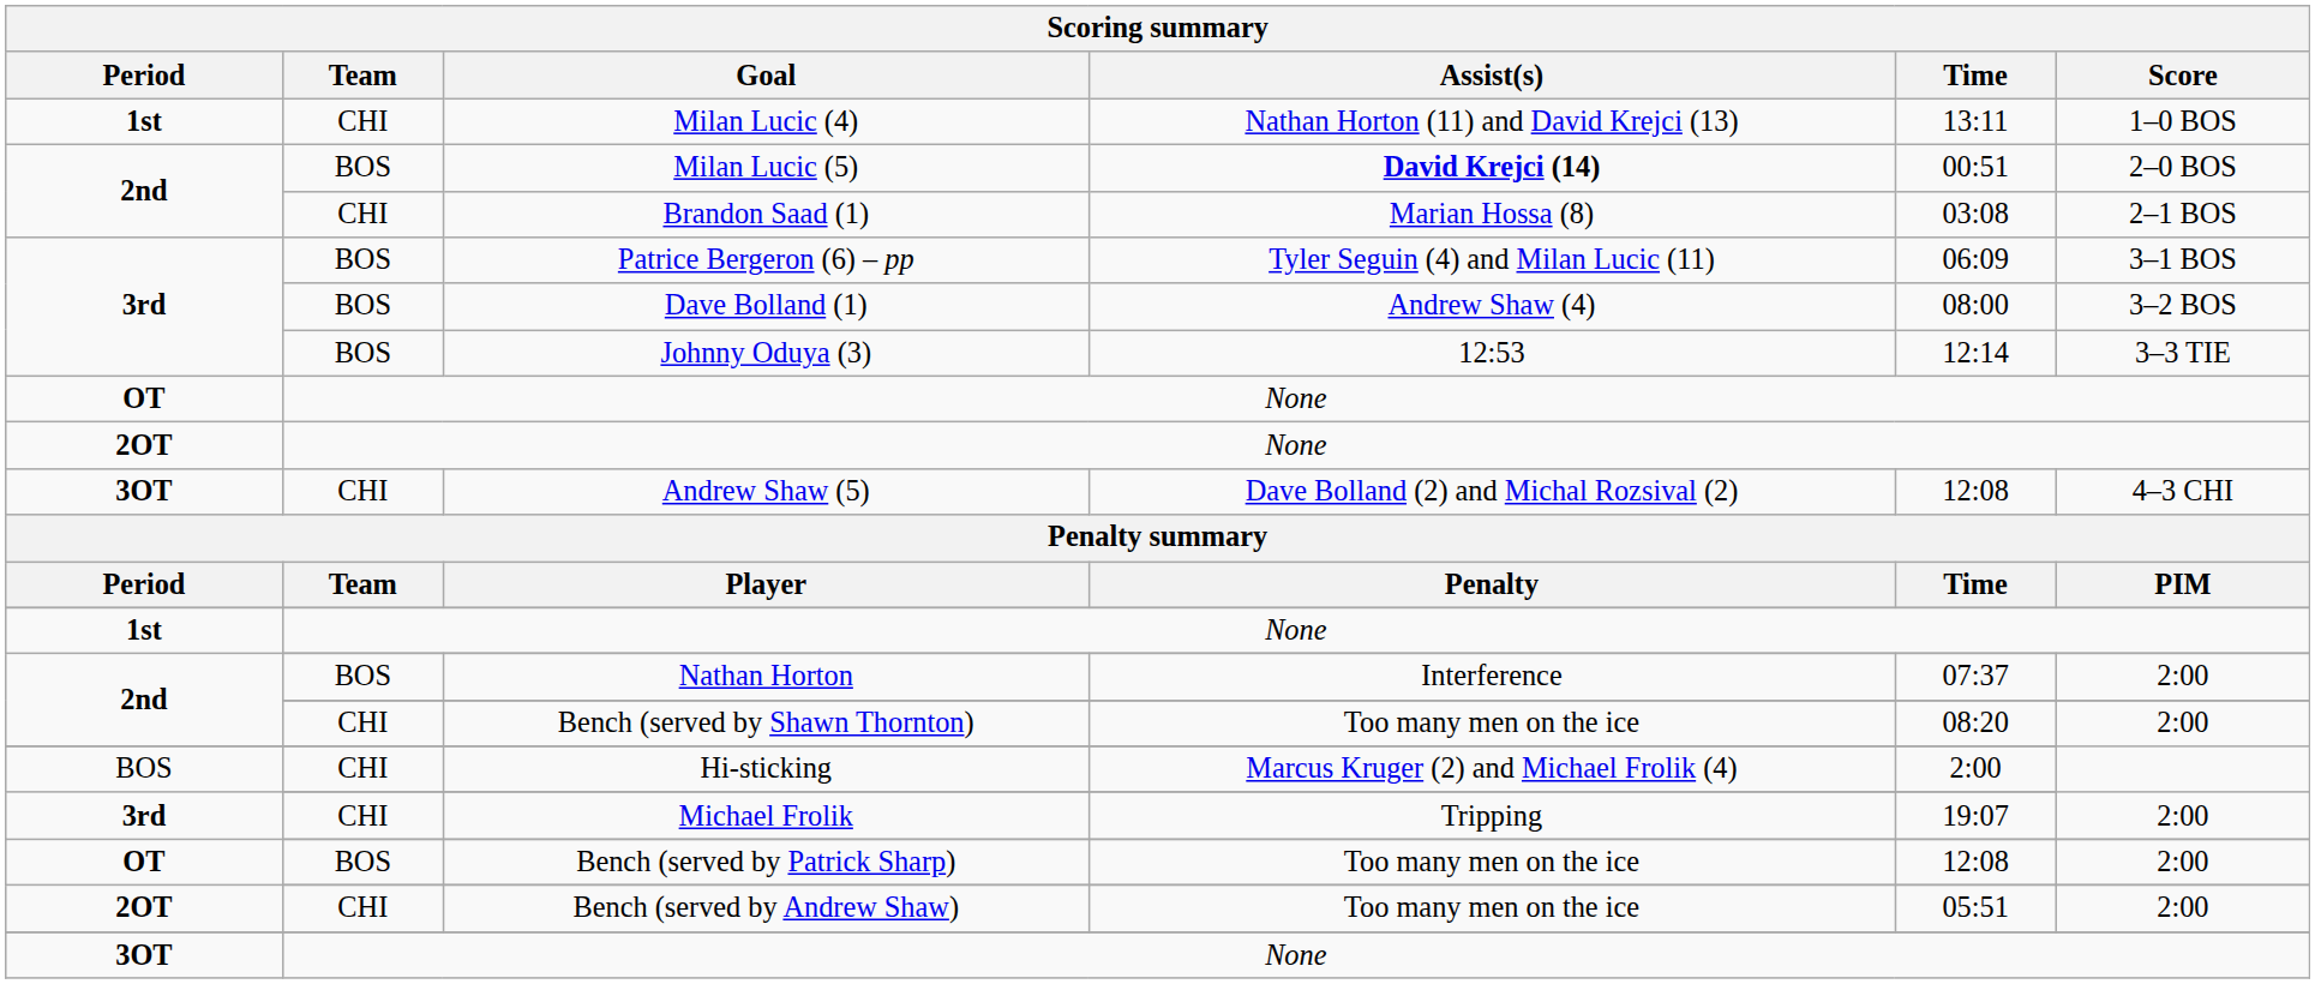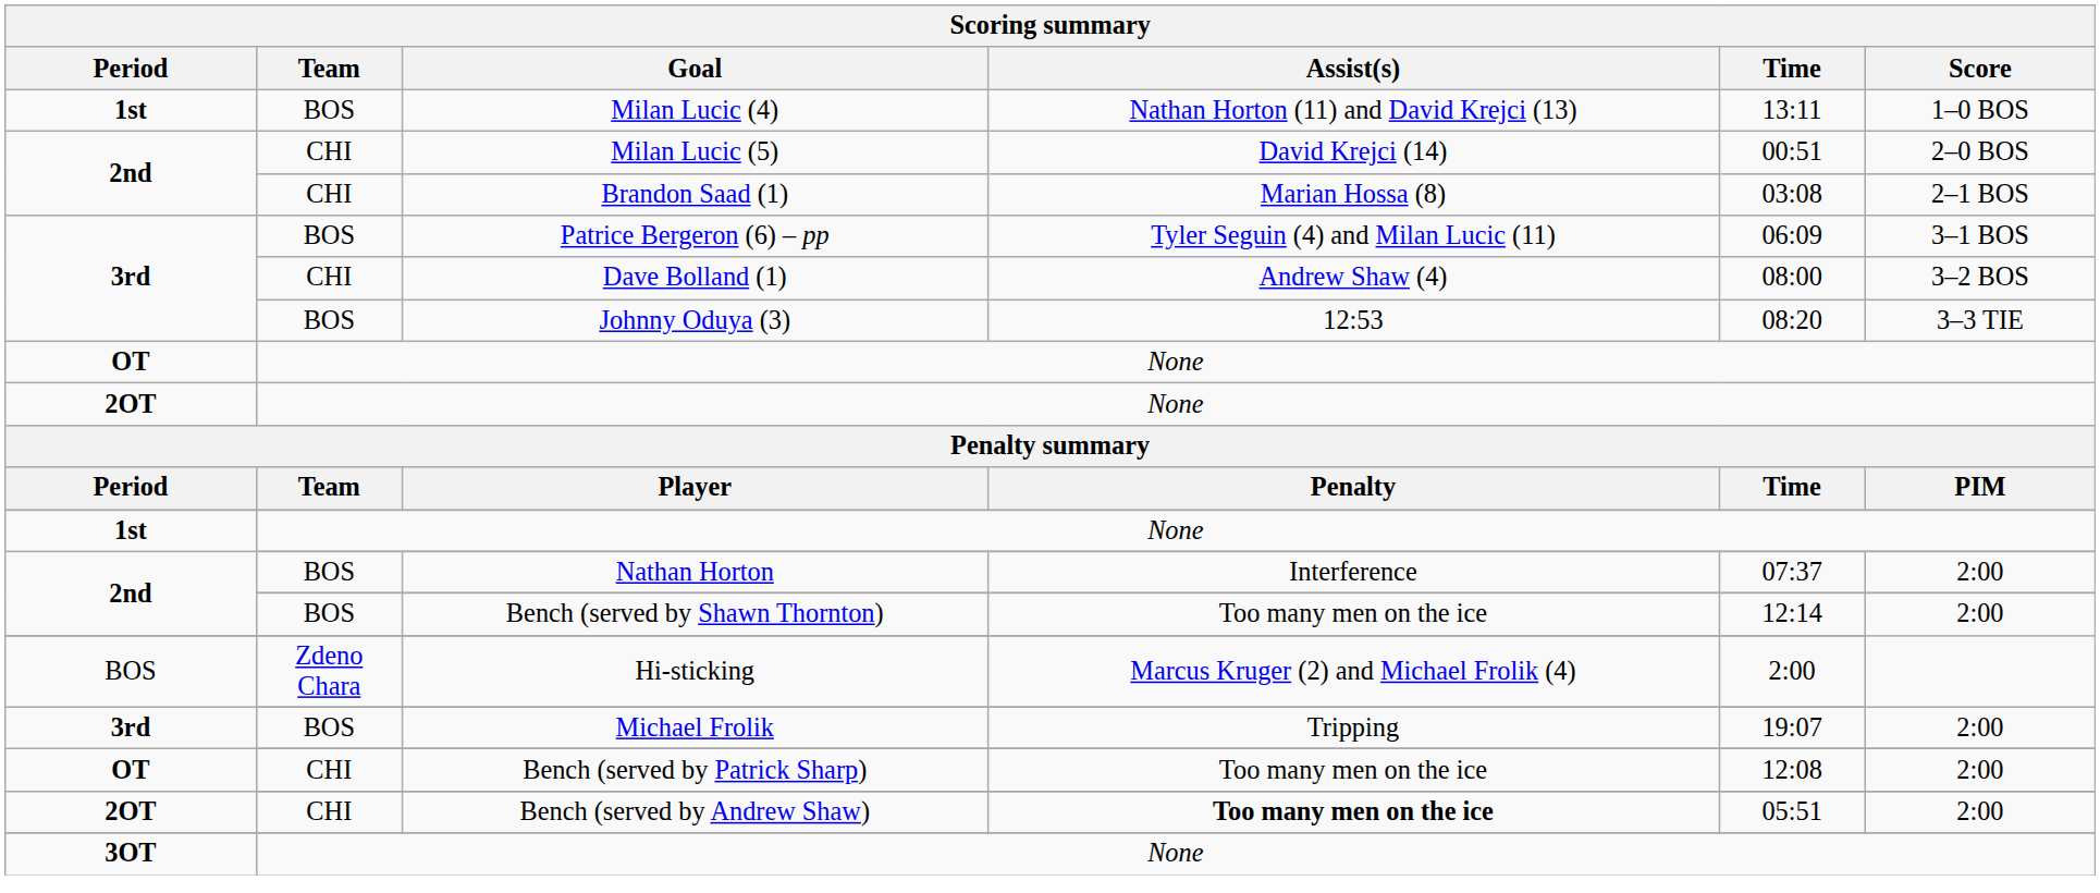 <table style="width:100%;" class="wikitable">
 <tr>
 <th colspan=6>Scoring summary</th>
 </tr>
 <tr>
 <th style="width:12%;">Period</th>
 <th style="width:7%;">Team</th>
 <th style="width:28%;">Goal</th>
 <th style="width:35%;">Assist(s)</th>
 <th style="width:7%;">Time</th>
 <th style="width:11%;">Score</th>
 </tr>
 <tr style="text-align:center;">
 <td style="text-align:center;"><strong>1st</strong></td>
-<td align=center>CHI</td>
+<td align=center>BOS</td>
 <td><a href='#'>Milan Lucic</a> (4)</td>
 <td><a href='#'>Nathan Horton</a> (11) and <a href='#'>David Krejci</a> (13)</td>
 <td align=center>13:11</td>
 <td align=center>1–0 BOS</td>
 </tr>
 <tr style="text-align:center;">
 <td style="text-align:center;" rowspan="2"><strong>2nd</strong></td>
-<td align=center>BOS</td>
+<td align=center>CHI</td>
 <td><a href='#'>Milan Lucic</a> (5)</td>
-<td><strong><a href='#'>David Krejci</a> (14)</strong></td>
+<td><a href='#'>David Krejci</a> (14)</td>
 <td align=center>00:51</td>
 <td align=center>2–0 BOS</td>
 </tr>
 <tr style="text-align:center;">
 <td align=center>CHI</td>
 <td><a href='#'>Brandon Saad</a> (1)</td>
 <td><a href='#'>Marian Hossa</a> (8)</td>
 <td align=center>03:08</td>
 <td align=center>2–1 BOS</td>
 </tr>
 <tr style="text-align:center;">
 <td style="text-align:center;" rowspan="3"><strong>3rd</strong></td>
 <td align=center>BOS</td>
 <td><a href='#'>Patrice Bergeron</a> (6) – <em>pp</em></td>
 <td><a href='#'>Tyler Seguin</a> (4) and <a href='#'>Milan Lucic</a> (11)</td>
 <td align=center>06:09</td>
 <td align=center>3–1 BOS</td>
 </tr>
 <tr style="text-align:center;">
-<td align=center>BOS</td>
+<td align=center>CHI</td>
 <td><a href='#'>Dave Bolland</a> (1)</td>
 <td><a href='#'>Andrew Shaw</a> (4)</td>
 <td align=center>08:00</td>
 <td align=center>3–2 BOS</td>
 </tr>
 <tr style="text-align:center;">
 <td align=center>BOS</td>
 <td><a href='#'>Johnny Oduya</a> (3)</td>
 <td align=center>12:53</td>
-<td align=center>12:14</td>
+<td align=center>08:20</td>
 <td align=center>3–3 TIE</td>
 </tr>
 <tr style="text-align:center;">
 <td><strong>OT</strong></td>
 <td colspan="5"><em>None</em></td>
 </tr>
 <tr style="text-align:center;">
 <td><strong>2OT</strong></td>
 <td colspan="5"><em>None</em></td>
-</tr>
-<tr style="text-align:center;">
-<td style="text-align:center;"><strong>3OT</strong></td>
-<td align=center>CHI</td>
-<td><a href='#'>Andrew Shaw</a> (5)</td>
-<td><a href='#'>Dave Bolland</a> (2) and <a href='#'>Michal Rozsival</a> (2)</td>
-<td align=center>12:08</td>
-<td align=center>4–3 CHI</td>
 </tr>
 <tr>
 <th colspan=6>Penalty summary</th>
 </tr>
 <tr>
 <th style="width:12%;">Period</th>
 <th style="width:7%;">Team</th>
 <th style="width:28%;">Player</th>
 <th style="width:35%;">Penalty</th>
 <th style="width:7%;">Time</th>
 <th style="width:11%;">PIM</th>
 </tr>
 <tr>
 </tr>
 <tr style="text-align:center;">
 <td><strong>1st</strong></td>
 <td colspan="5"><em>None</em></td>
 </tr>
 <tr>
 <td style="text-align:center;" rowspan="4"><strong>2nd</strong></td>
 </tr>
 <tr style="text-align:center;">
 <td align=center>BOS</td>
 <td><a href='#'>Nathan Horton</a></td>
 <td>Interference</td>
 <td align=center>07:37</td>
 <td align=center>2:00</td>
 </tr>
 <tr>
 </tr>
 <tr style="text-align:center;">
-<td align=center>CHI</td>
+<td align=center>BOS</td>
 <td>Bench (served by <a href='#'>Shawn Thornton</a>)</td>
 <td>Too many men on the ice</td>
-<td align=center>08:20</td>
+<td align=center>12:14</td>
 <td align=center>2:00</td>
 </tr>
 <tr>
 </tr>
 <tr style="text-align:center;">
 <td align=center>BOS</td>
-<td align=center>CHI</td>
+<td><a href='#'>Zdeno Chara</a></td>
 <td>Hi-sticking</td>
 <td><a href='#'>Marcus Kruger</a> (2) and <a href='#'>Michael Frolik</a> (4)</td>
 <td align=center>2:00</td>
 </tr>
 <tr>
 <td style="text-align:center;" rowspan="2"><strong>3rd</strong></td>
 </tr>
 <tr style="text-align:center;">
-<td align=center>CHI</td>
+<td align=center>BOS</td>
 <td><a href='#'>Michael Frolik</a></td>
 <td>Tripping</td>
 <td align=center>19:07</td>
 <td align=center>2:00</td>
 </tr>
 <tr>
 <td style="text-align:center;" rowspan="2"><strong>OT</strong></td>
 </tr>
 <tr style="text-align:center;">
-<td align=center>BOS</td>
+<td align=center>CHI</td>
 <td>Bench (served by <a href='#'>Patrick Sharp</a>)</td>
 <td>Too many men on the ice</td>
 <td align=center>12:08</td>
 <td align=center>2:00</td>
 </tr>
 <tr>
 <td style="text-align:center;" rowspan="2"><strong>2OT</strong></td>
 </tr>
 <tr style="text-align:center;">
 <td align=center>CHI</td>
 <td>Bench (served by <a href='#'>Andrew Shaw</a>)</td>
-<td>Too many men on the ice</td>
+<td><strong>Too many men on the ice</strong></td>
 <td align=center>05:51</td>
 <td align=center>2:00</td>
 </tr>
 <tr>
 </tr>
 <tr style="text-align:center;">
 <td><strong>3OT</strong></td>
 <td colspan="5"><em>None</em></td>
 </tr>
 </table>
